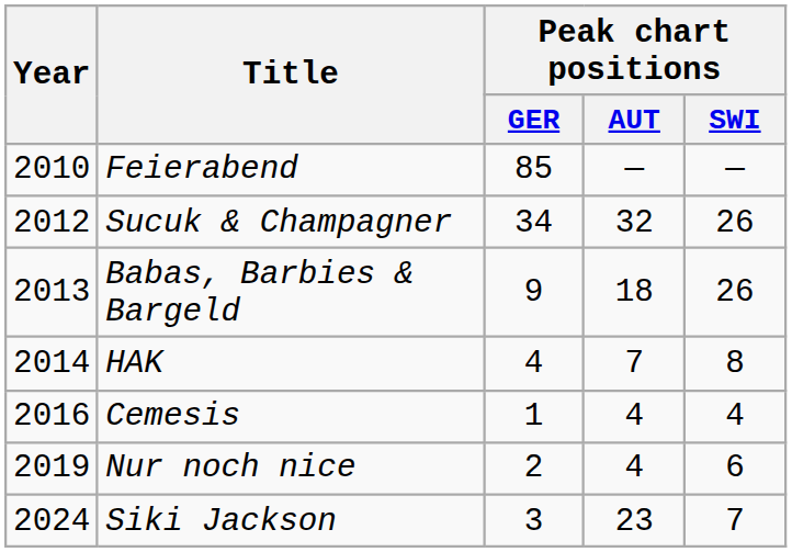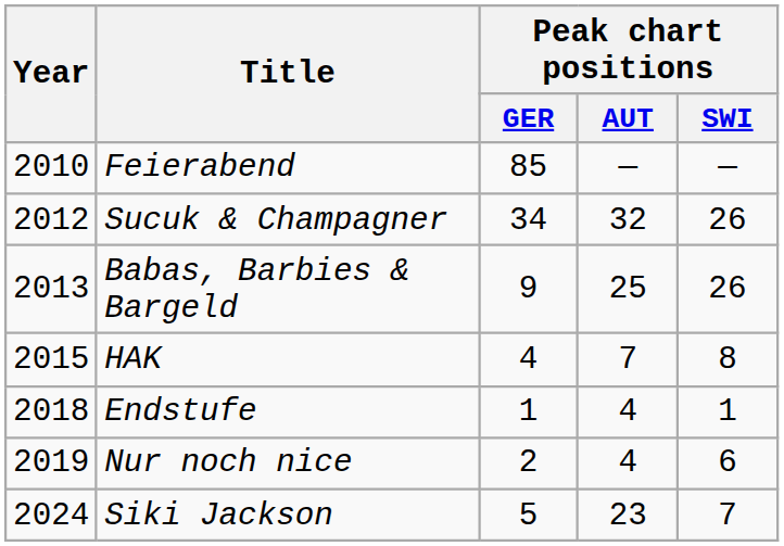 <table class="wikitable">
 <tr style="background: #eeeeee;">
 <th style="width: 20px;" rowspan="2">Year</th>
 <th style="width: 150px;" rowspan="2">Title</th>
 <th colspan="3">Peak chart positions</th>
 </tr>
 <tr style="background: #eeeeee;">
 <th scope="col" style="width:3em;font-size:90%;"><a href='#'>GER</a><br></th>
 <th scope="col" style="width:3em;font-size:90%;"><a href='#'>AUT</a><br></th>
 <th scope="col" style="width:3em;font-size:90%;"><a href='#'>SWI</a><br></th>
 </tr>
 <tr>
 <td>2010</td>
 <td><em>Feierabend</em></td>
 <td align="center">85</td>
 <td align="center">—</td>
 <td align="center">—</td>
 </tr>
 <tr>
 <td>2012</td>
 <td><em>Sucuk & Champagner</em></td>
 <td align="center">34</td>
 <td align="center">32</td>
 <td align="center">26</td>
 </tr>
 <tr>
 <td>2013</td>
 <td><em>Babas, Barbies & Bargeld</em></td>
 <td align="center">9</td>
-<td align="center">18</td>
+<td align="center">25</td>
 <td align="center">26</td>
 </tr>
 <tr>
-<td>2014</td>
+<td>2015</td>
 <td><em>HAK</em></td>
 <td align="center">4</td>
 <td align="center">7</td>
 <td align="center">8</td>
 </tr>
 <tr>
-<td>2016</td>
-<td><em>Cemesis</em></td>
+<td>2018</td>
+<td><em>Endstufe</em></td>
 <td align="center">1</td>
 <td align="center">4</td>
-<td align="center">4</td>
+<td align="center">1</td>
 </tr>
 <tr>
 <td>2019</td>
 <td><em>Nur noch nice</em></td>
 <td align="center">2</td>
 <td align="center">4</td>
 <td align="center">6</td>
 </tr>
 <tr>
 <td>2024</td>
 <td><em>Siki Jackson</em></td>
-<td align="center">3</td>
+<td align="center">5</td>
 <td align="center">23</td>
 <td align="center">7</td>
 </tr>
 </table>
